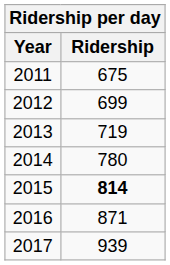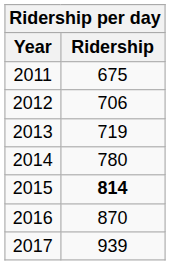 <table class="wikitable" style="margin: 1em 0.2em; text-align: center;">
 <tr style="background: #ddd;">
 <th colspan="2">Ridership per day </th>
 </tr>
 <tr>
 <th>Year</th>
 <th>Ridership</th>
 </tr>
 <tr>
 <td>2011</td>
 <td>675</td>
 </tr>
 <tr>
 <td>2012</td>
-<td>699</td>
+<td>706</td>
 </tr>
 <tr>
 <td>2013</td>
 <td>719</td>
 </tr>
 <tr>
 <td>2014</td>
 <td>780</td>
 </tr>
 <tr>
 <td>2015</td>
 <td><strong>814</strong></td>
 </tr>
 <tr>
 <td>2016</td>
-<td>871</td>
+<td>870</td>
 </tr>
 <tr>
 <td>2017</td>
 <td>939</td>
 </tr>
 </table>
